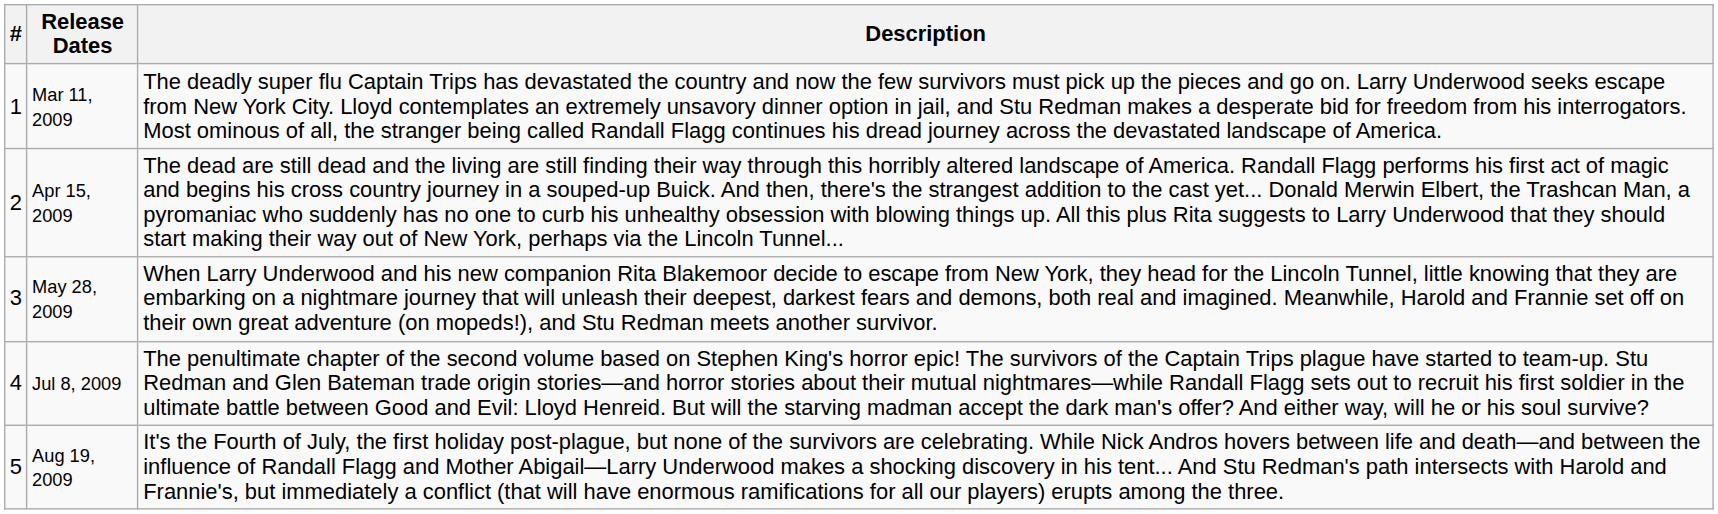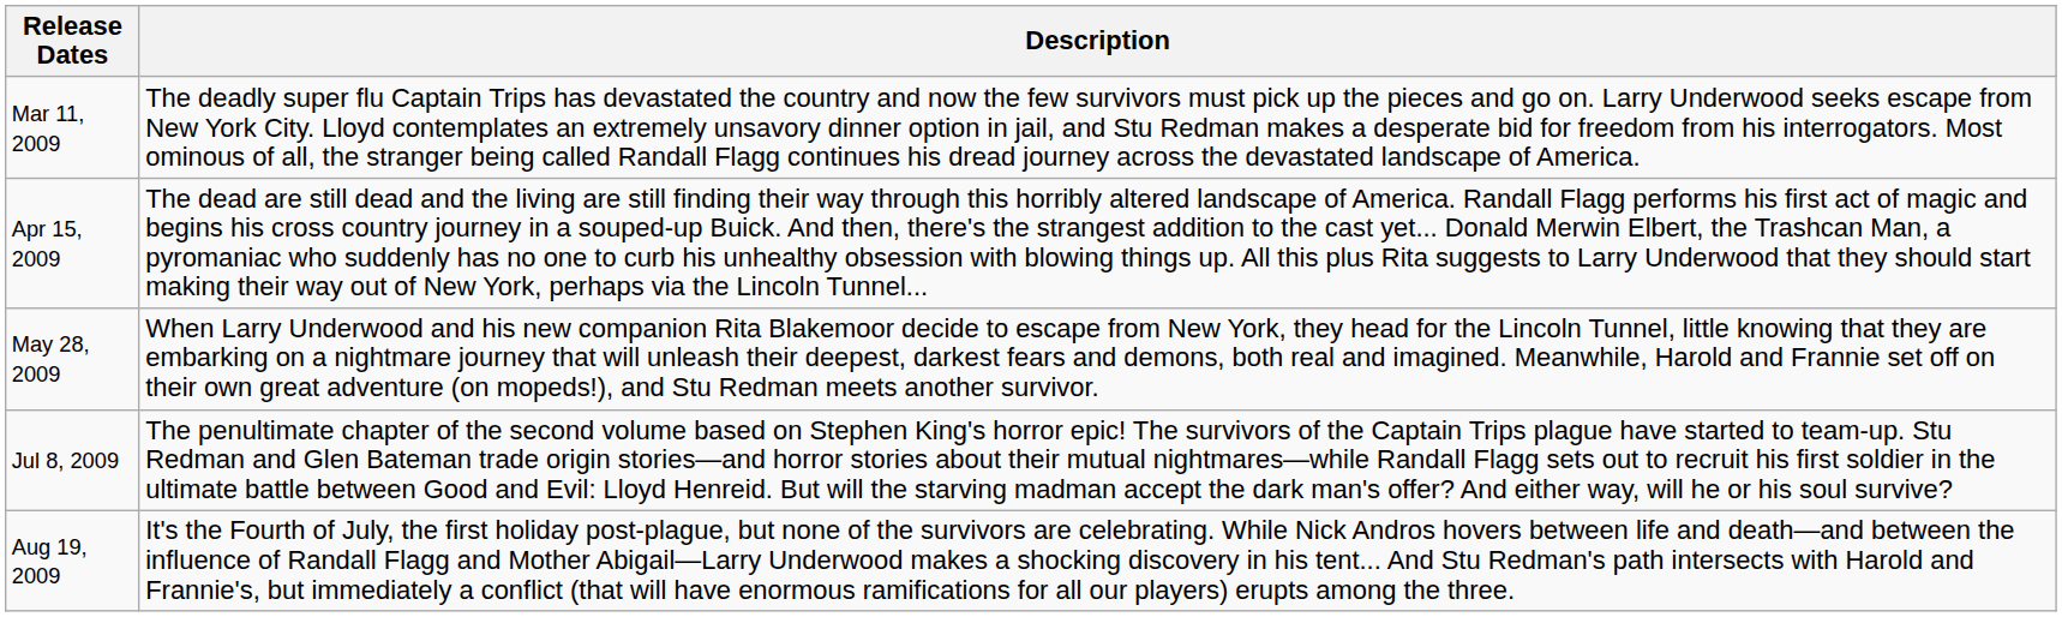 <table class="wikitable">
 <tr>
-<th>#</th>
 <th>Release Dates</th>
 <th>Description</th>
 </tr>
 <tr>
-<td>1</td>
 <td><small>Mar 11, 2009</small></td>
 <td>The deadly super flu Captain Trips has devastated the country and now the few survivors must pick up the pieces and go on. Larry Underwood seeks escape from New York City. Lloyd contemplates an extremely unsavory dinner option in jail, and Stu Redman makes a desperate bid for freedom from his interrogators. Most ominous of all, the stranger being called Randall Flagg continues his dread journey across the devastated landscape of America.</td>
 </tr>
 <tr>
-<td>2</td>
 <td><small>Apr 15, 2009</small></td>
 <td>The dead are still dead and the living are still finding their way through this horribly altered landscape of America. Randall Flagg performs his first act of magic and begins his cross country journey in a souped-up Buick. And then, there's the strangest addition to the cast yet... Donald Merwin Elbert, the Trashcan Man, a pyromaniac who suddenly has no one to curb his unhealthy obsession with blowing things up. All this plus Rita suggests to Larry Underwood that they should start making their way out of New York, perhaps via the Lincoln Tunnel...</td>
 </tr>
 <tr>
-<td>3</td>
 <td><small>May 28, 2009</small></td>
 <td>When Larry Underwood and his new companion Rita Blakemoor decide to escape from New York, they head for the Lincoln Tunnel, little knowing that they are embarking on a nightmare journey that will unleash their deepest, darkest fears and demons, both real and imagined. Meanwhile, Harold and Frannie set off on their own great adventure (on mopeds!), and Stu Redman meets another survivor.</td>
 </tr>
 <tr>
-<td>4</td>
 <td><small>Jul 8, 2009</small></td>
 <td>The penultimate chapter of the second volume based on Stephen King's horror epic! The survivors of the Captain Trips plague have started to team-up. Stu Redman and Glen Bateman trade origin stories—and horror stories about their mutual nightmares—while Randall Flagg sets out to recruit his first soldier in the ultimate battle between Good and Evil: Lloyd Henreid. But will the starving madman accept the dark man's offer? And either way, will he or his soul survive?</td>
 </tr>
 <tr>
-<td>5</td>
 <td><small>Aug 19, 2009</small></td>
 <td>It's the Fourth of July, the first holiday post-plague, but none of the survivors are celebrating. While Nick Andros hovers between life and death—and between the influence of Randall Flagg and Mother Abigail—Larry Underwood makes a shocking discovery in his tent... And Stu Redman's path intersects with Harold and Frannie's, but immediately a conflict (that will have enormous ramifications for all our players) erupts among the three.</td>
 </tr>
 </table>
